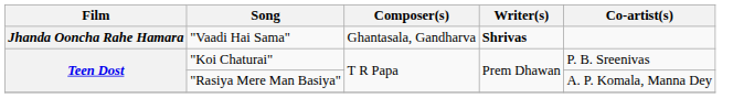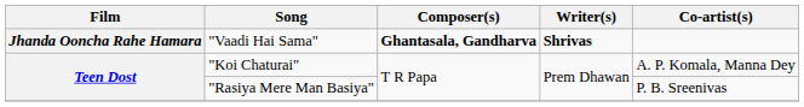 <table class="wikitable sortable">
 <tr>
 <th>Film</th>
 <th>Song</th>
 <th>Composer(s)</th>
 <th>Writer(s)</th>
 <th>Co-artist(s)</th>
 </tr>
 <tr>
 <th><em>Jhanda Ooncha Rahe Hamara</em></th>
 <td>"Vaadi Hai Sama"</td>
-<td>Ghantasala, Gandharva</td>
+<td><strong>Ghantasala, Gandharva</strong></td>
 <td><strong>Shrivas</strong></td>
 </tr>
 <tr>
 <th rowspan="2"><a href='#'><em>Teen Dost</em></a></th>
 <td>"Koi Chaturai"</td>
 <td rowspan="2">T R Papa</td>
 <td rowspan=2>Prem Dhawan</td>
-<td>P. B. Sreenivas</td>
+<td>A. P. Komala, Manna Dey</td>
 </tr>
 <tr>
 <td>"Rasiya Mere Man Basiya"</td>
-<td>A. P. Komala, Manna Dey</td>
+<td>P. B. Sreenivas</td>
 </tr>
 <tr>
 </tr>
 </table>
